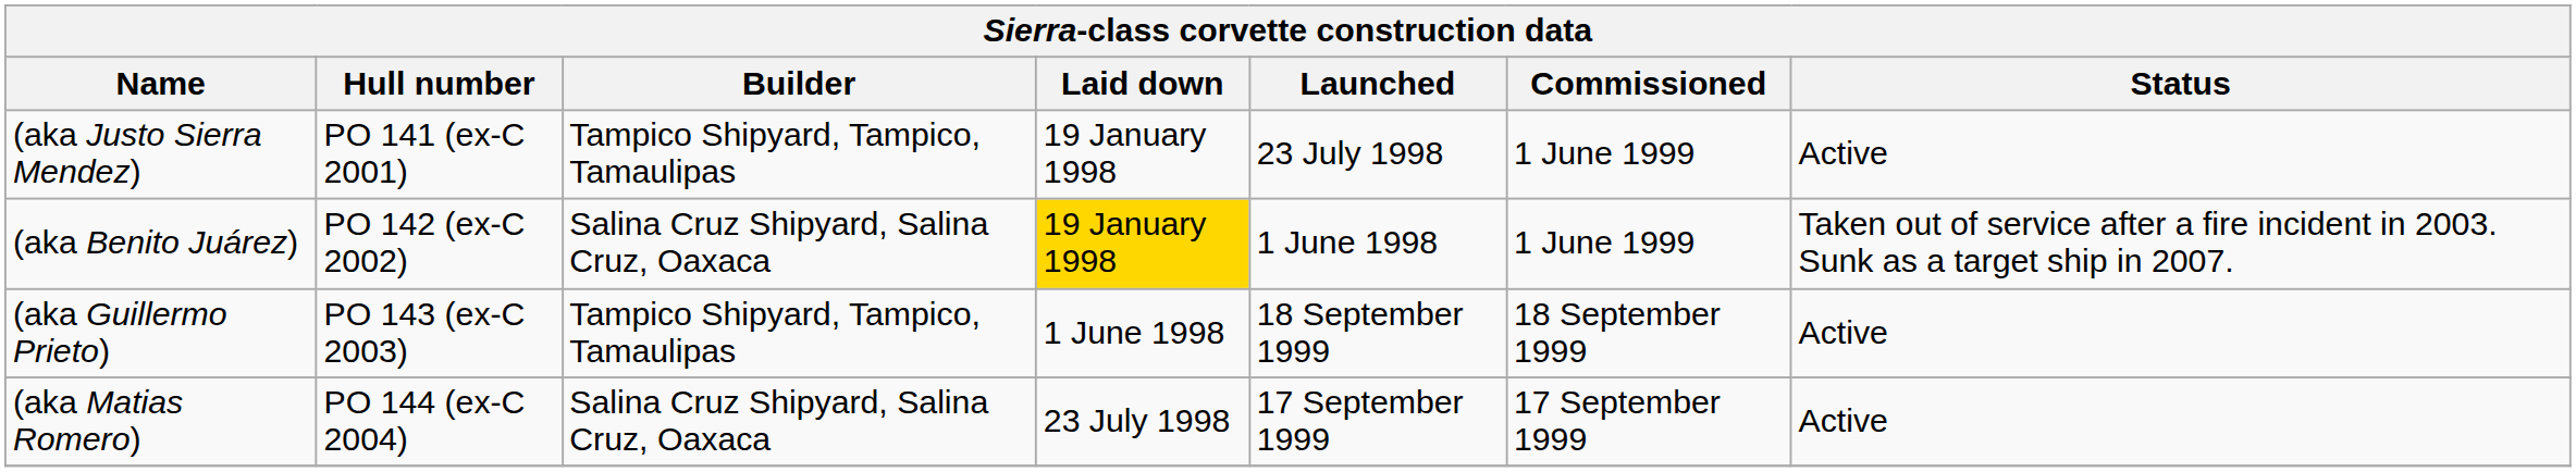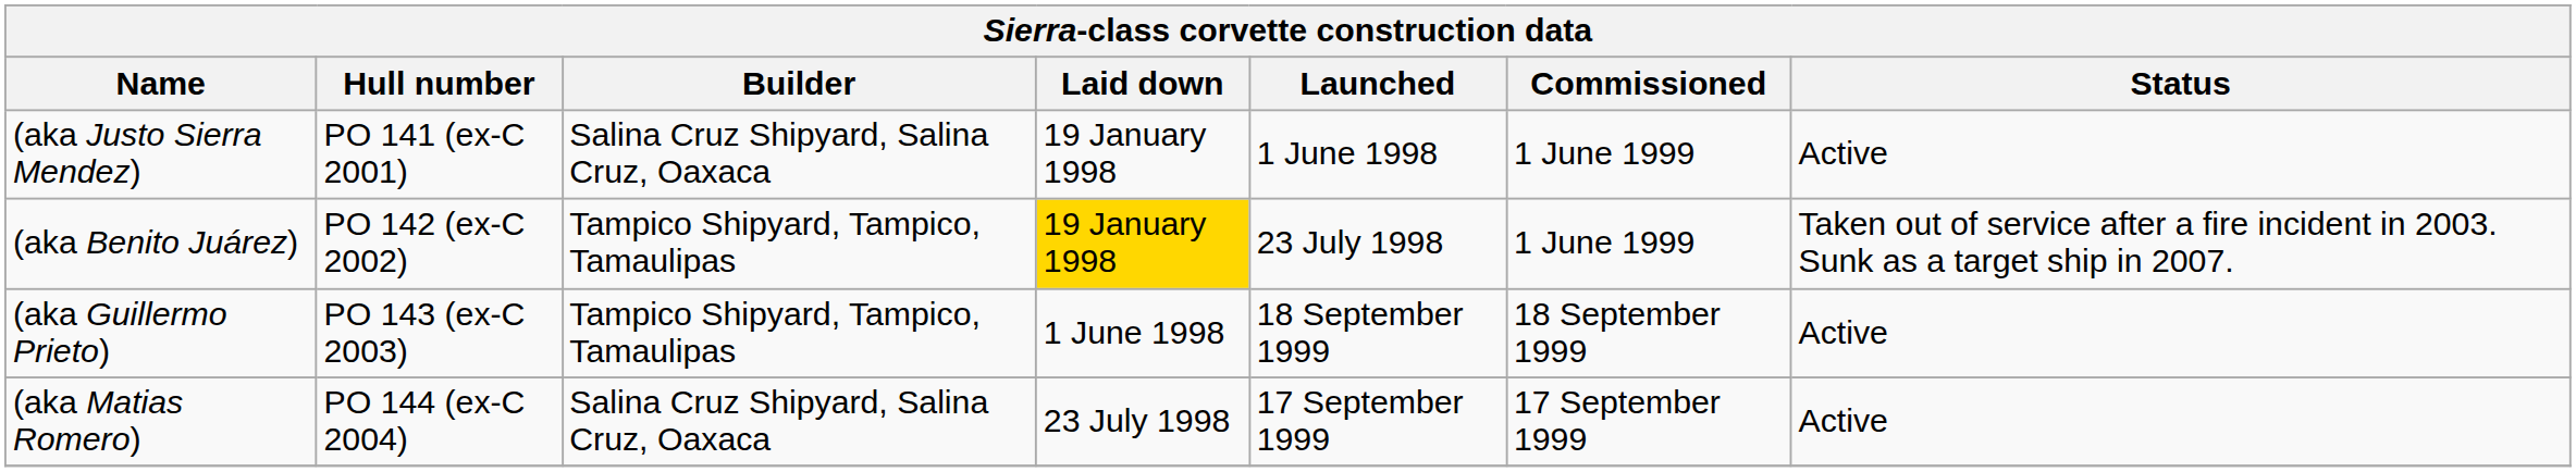 <table border="1" class="wikitable">
 <tr>
 <th colspan=7><em>Sierra</em>-class corvette construction data</th>
 </tr>
 <tr>
 <th scope="col">Name</th>
 <th scope="col">Hull number</th>
 <th scope="col">Builder</th>
 <th scope="col">Laid down</th>
 <th scope="col">Launched</th>
 <th scope="col">Commissioned</th>
 <th scope="col">Status</th>
 </tr>
 <tr>
 <td> (aka <em>Justo Sierra Mendez</em>)</td>
 <td>PO 141 (ex-C 2001)</td>
-<td>Tampico Shipyard, Tampico, Tamaulipas</td>
+<td>Salina Cruz Shipyard, Salina Cruz, Oaxaca</td>
 <td>19 January 1998</td>
-<td>23 July 1998</td>
+<td>1 June 1998</td>
 <td>1 June 1999</td>
 <td>Active</td>
 </tr>
 <tr>
 <td> (aka <em>Benito Juárez</em>)</td>
 <td>PO 142 (ex-C 2002)</td>
-<td>Salina Cruz Shipyard, Salina Cruz, Oaxaca</td>
+<td>Tampico Shipyard, Tampico, Tamaulipas</td>
 <td style="background: gold;">19 January 1998</td>
-<td>1 June 1998</td>
+<td>23 July 1998</td>
 <td>1 June 1999</td>
 <td>Taken out of service after a fire incident in 2003. Sunk as a target ship in 2007.</td>
 </tr>
 <tr>
 <td> (aka <em>Guillermo Prieto</em>)</td>
 <td>PO 143 (ex-C 2003)</td>
 <td>Tampico Shipyard, Tampico, Tamaulipas</td>
 <td>1 June 1998</td>
 <td>18 September 1999</td>
 <td>18 September 1999</td>
 <td>Active</td>
 </tr>
 <tr>
 <td> (aka <em>Matias Romero</em>)</td>
 <td>PO 144 (ex-C 2004)</td>
 <td>Salina Cruz Shipyard, Salina Cruz, Oaxaca</td>
 <td>23 July 1998</td>
 <td>17 September 1999</td>
 <td>17 September 1999</td>
 <td>Active</td>
 </tr>
 <tr>
 </tr>
 </table>
